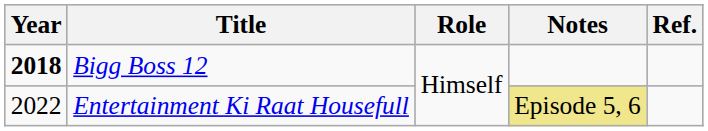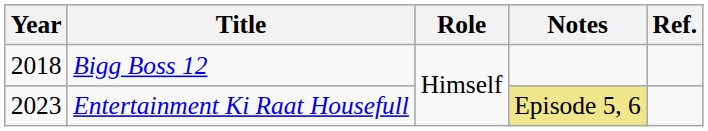 <table class="wikitable plainrowheaders sortable">
 <tr>
 <th scope="col">Year</th>
 <th scope="col">Title</th>
 <th scope="col">Role</th>
 <th>Notes</th>
 <th scope="col" class="unsortable">Ref.</th>
 </tr>
 <tr>
-<td scope="row"><strong>2018</strong></td>
+<td scope="row">2018</td>
 <td><em><a href='#'>Bigg Boss 12</a></em></td>
 <td rowspan="2">Himself</td>
 <td></td>
 <td></td>
 </tr>
 <tr>
-<td scope="row">2022</td>
+<td scope="row">2023</td>
 <td><em><a href='#'>Entertainment Ki Raat Housefull</a></em></td>
 <td style="background: khaki;">Episode 5, 6</td>
 <td></td>
 </tr>
 </table>
